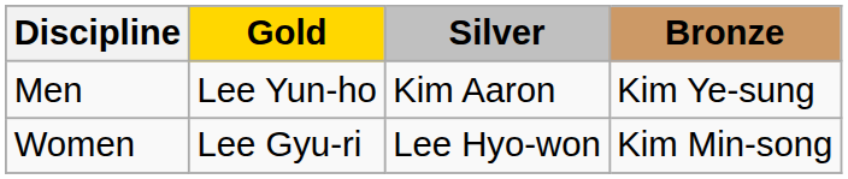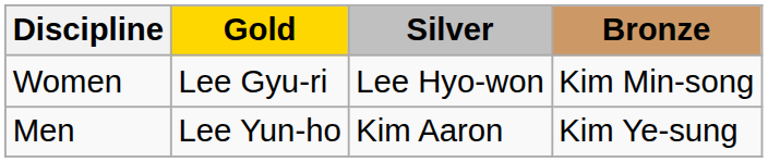 <table class="wikitable">
 <tr>
 <th>Discipline</th>
 <td align=center bgcolor=gold><strong>Gold</strong></td>
 <td align=center bgcolor=silver><strong>Silver</strong></td>
 <td align=center bgcolor=cc9966><strong>Bronze</strong></td>
 </tr>
 <tr>
+<td>Women</td>
+<td>Lee Gyu-ri</td>
+<td>Lee Hyo-won</td>
+<td>Kim Min-song</td>
+</tr>
+<tr>
 <td>Men</td>
 <td>Lee Yun-ho</td>
 <td>Kim Aaron</td>
 <td>Kim Ye-sung</td>
 </tr>
-<tr>
-<td>Women</td>
-<td>Lee Gyu-ri</td>
-<td>Lee Hyo-won</td>
-<td>Kim Min-song</td>
-</tr>
 </table>
